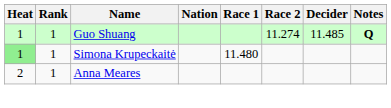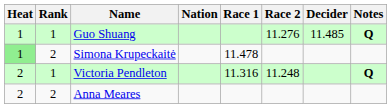 <table class="wikitable sortable" style="text-align:center">
 <tr>
 <th>Heat</th>
 <th>Rank</th>
 <th>Name</th>
 <th>Nation</th>
 <th>Race 1</th>
 <th>Race 2</th>
 <th>Decider</th>
 <th>Notes</th>
 </tr>
 <tr style="background: #ccffcc;">
 <td>1</td>
 <td>1</td>
 <td align=left><a href='#'>Guo Shuang</a></td>
 <td align=left></td>
 <td></td>
-<td>11.274</td>
+<td>11.276</td>
 <td>11.485</td>
 <td><strong>Q</strong></td>
 </tr>
 <tr>
 <td style="background: lightgreen;">1</td>
-<td>1</td>
+<td>2</td>
 <td align=left><a href='#'>Simona Krupeckaitė</a></td>
 <td align=left></td>
-<td>11.480</td>
+<td>11.478</td>
 <td></td>
 <td></td>
 <td></td>
 </tr>
+<tr style="background: #ccffcc;">
+<td>2</td>
+<td>1</td>
+<td align=left><a href='#'>Victoria Pendleton</a></td>
+<td align=left></td>
+<td>11.316</td>
+<td>11.248</td>
+<td></td>
+<td><strong>Q</strong></td>
+</tr>
 <tr>
 <td>2</td>
-<td>1</td>
+<td>2</td>
 <td align=left><a href='#'>Anna Meares</a></td>
 <td align=left></td>
 <td></td>
 <td></td>
 <td></td>
 <td></td>
 </tr>
 </table>
